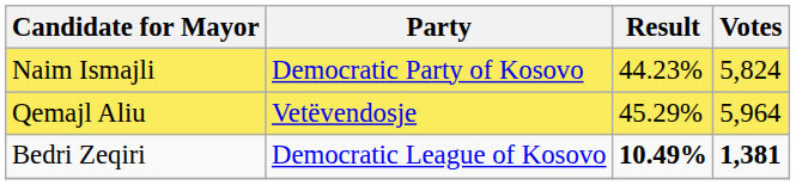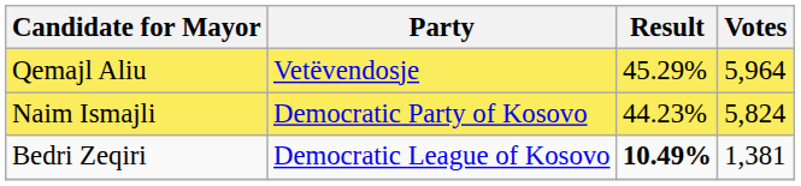 <table class=wikitable>
 <tr>
 <th>Candidate for Mayor</th>
 <th>Party</th>
 <th>Result</th>
 <th>Votes</th>
 </tr>
 <tr>
+<td style="background:#FBEC5D;">Qemajl Aliu</td>
+<td style="background:#FBEC5D;"><a href='#'>Vetëvendosje</a></td>
+<td style="background:#FBEC5D;">45.29%</td>
+<td style="background:#FBEC5D;">5,964</td>
+</tr>
+<tr>
 <td style="background:#FBEC5D;">Naim Ismajli</td>
 <td style="background:#FBEC5D;"><a href='#'>Democratic Party of Kosovo</a></td>
 <td style="background:#FBEC5D;">44.23%</td>
 <td style="background:#FBEC5D;">5,824</td>
 </tr>
 <tr>
-<td style="background:#FBEC5D;">Qemajl Aliu</td>
-<td style="background:#FBEC5D;"><a href='#'>Vetëvendosje</a></td>
-<td style="background:#FBEC5D;">45.29%</td>
-<td style="background:#FBEC5D;">5,964</td>
-</tr>
-<tr>
 <td>Bedri Zeqiri</td>
 <td><a href='#'>Democratic League of Kosovo</a></td>
 <td><strong>10.49%</strong></td>
-<td><strong>1,381</strong></td>
+<td>1,381</td>
 </tr>
 <tr>
 </tr>
 </table>
